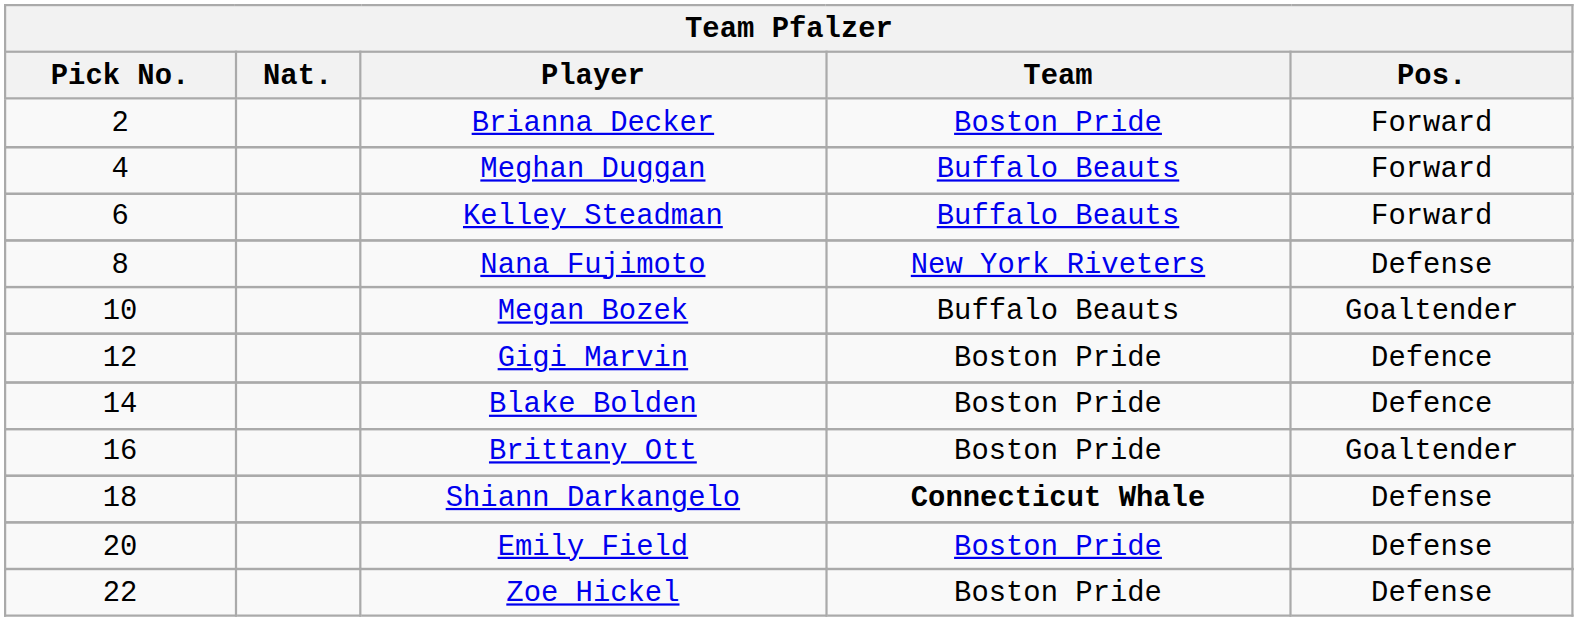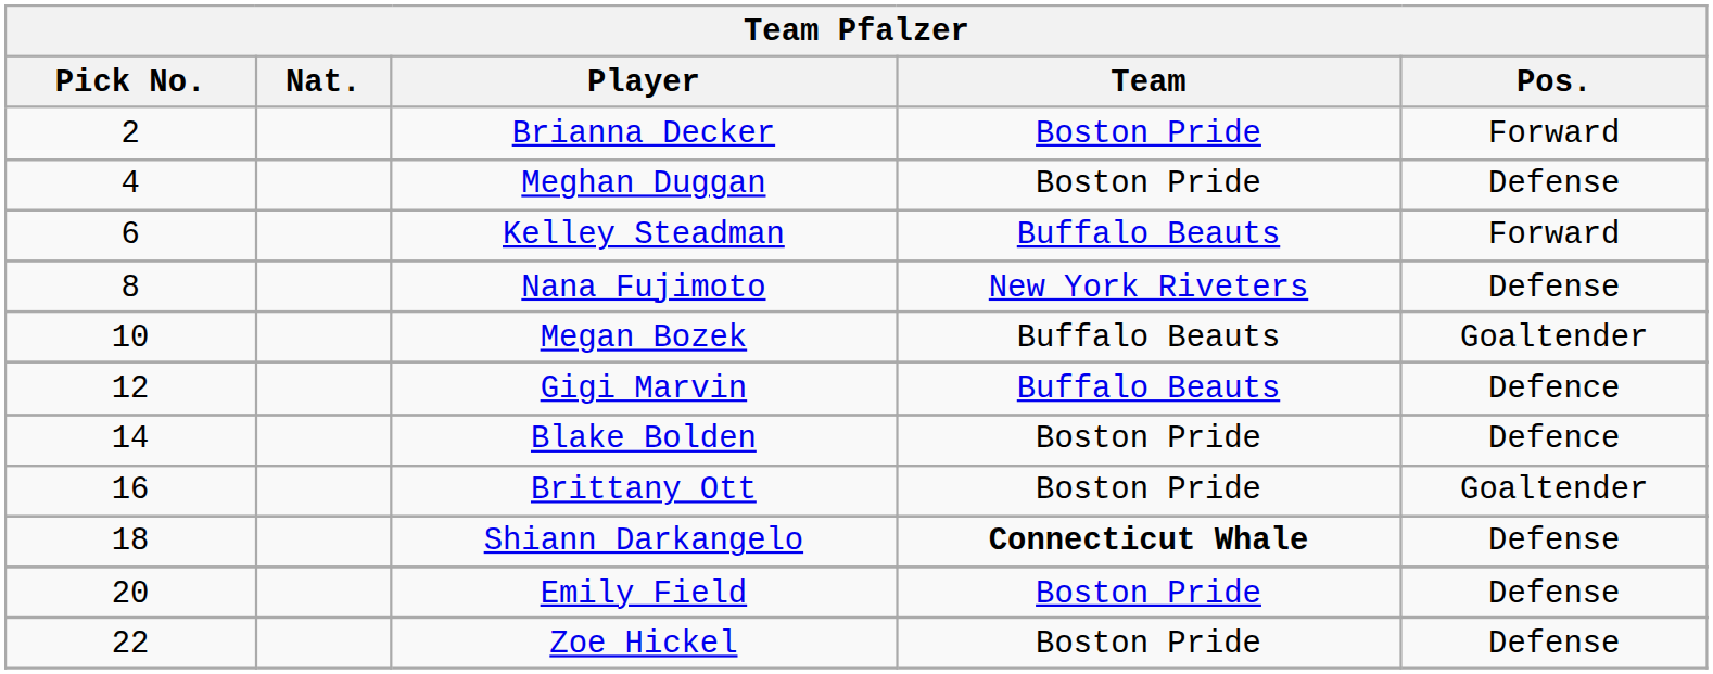 <table width="80%" class="wikitable" style="text-align:center">
 <tr>
 <th colspan=6>Team Pfalzer</th>
 </tr>
 <tr>
 <th>Pick No.</th>
 <th>Nat.</th>
 <th>Player</th>
 <th>Team</th>
 <th>Pos.</th>
 </tr>
 <tr>
 <td>2</td>
 <td></td>
 <td><a href='#'>Brianna Decker</a></td>
 <td><a href='#'>Boston Pride</a></td>
 <td>Forward</td>
 </tr>
 <tr>
 </tr>
 <tr>
 <td>4</td>
 <td></td>
 <td><a href='#'>Meghan Duggan</a></td>
-<td><a href='#'>Buffalo Beauts</a></td>
-<td>Forward</td>
+<td>Boston Pride</td>
+<td>Defense</td>
 </tr>
 <tr>
 </tr>
 <tr>
 <td>6</td>
 <td></td>
 <td><a href='#'>Kelley Steadman</a></td>
 <td><a href='#'>Buffalo Beauts</a></td>
 <td>Forward</td>
 </tr>
 <tr>
 </tr>
 <tr>
 <td>8</td>
 <td></td>
 <td><a href='#'>Nana Fujimoto</a></td>
 <td><a href='#'>New York Riveters</a></td>
 <td>Defense</td>
 </tr>
 <tr>
 </tr>
 <tr>
 <td>10</td>
 <td></td>
 <td><a href='#'>Megan Bozek</a></td>
 <td>Buffalo Beauts</td>
 <td>Goaltender</td>
 </tr>
 <tr>
 </tr>
 <tr>
 <td>12</td>
 <td></td>
 <td><a href='#'>Gigi Marvin</a></td>
-<td>Boston Pride</td>
+<td><a href='#'>Buffalo Beauts</a></td>
 <td>Defence</td>
 </tr>
 <tr>
 </tr>
 <tr>
 <td>14</td>
 <td></td>
 <td><a href='#'>Blake Bolden</a></td>
 <td>Boston Pride</td>
 <td>Defence</td>
 </tr>
 <tr>
 </tr>
 <tr>
 <td>16</td>
 <td></td>
 <td><a href='#'>Brittany Ott</a></td>
 <td>Boston Pride</td>
 <td>Goaltender</td>
 </tr>
 <tr>
 </tr>
 <tr>
 <td>18</td>
 <td></td>
 <td><a href='#'>Shiann Darkangelo</a></td>
 <td><strong>Connecticut Whale</strong></td>
 <td>Defense</td>
 </tr>
 <tr>
 </tr>
 <tr>
 <td>20</td>
 <td></td>
 <td><a href='#'>Emily Field</a></td>
 <td><a href='#'>Boston Pride</a></td>
 <td>Defense</td>
 </tr>
 <tr>
 </tr>
 <tr>
 <td>22</td>
 <td></td>
 <td><a href='#'>Zoe Hickel</a></td>
 <td>Boston Pride</td>
 <td>Defense</td>
 </tr>
 </table>
